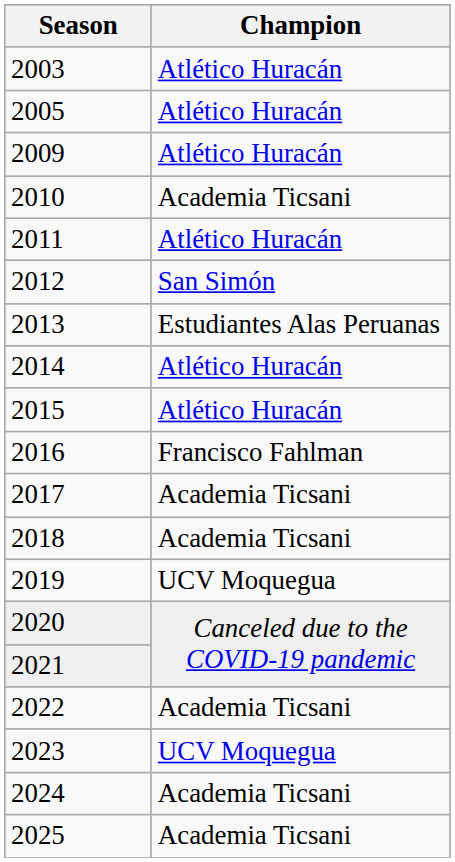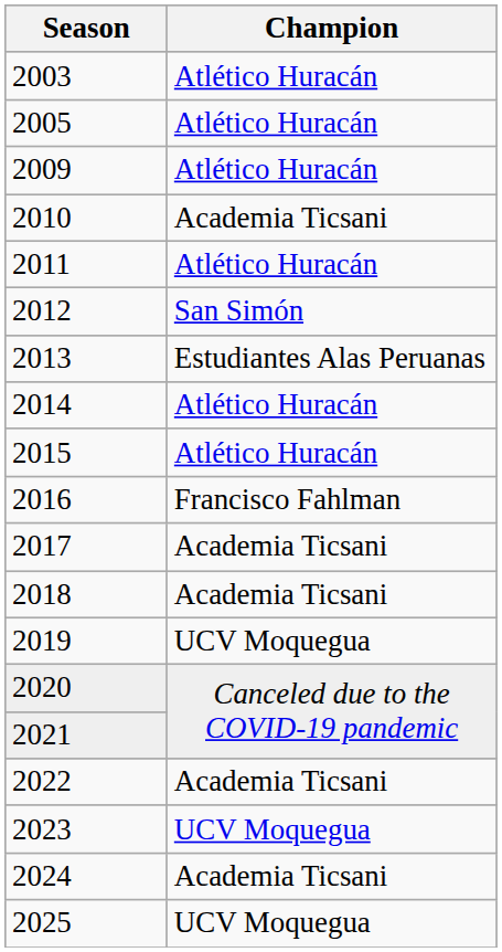 <table class="wikitable sortable">
 <tr>
 <th width=80px>Season</th>
 <th width=170px>Champion</th>
 </tr>
 <tr>
 <td>2003</td>
 <td><a href='#'>Atlético Huracán</a></td>
 </tr>
 <tr>
 <td>2005</td>
 <td><a href='#'>Atlético Huracán</a></td>
 </tr>
 <tr>
 <td>2009</td>
 <td><a href='#'>Atlético Huracán</a></td>
 </tr>
 <tr>
 <td>2010</td>
 <td>Academia Ticsani</td>
 </tr>
 <tr>
 <td>2011</td>
 <td><a href='#'>Atlético Huracán</a></td>
 </tr>
 <tr>
 <td>2012</td>
 <td><a href='#'>San Simón</a></td>
 </tr>
 <tr>
 <td>2013</td>
 <td>Estudiantes Alas Peruanas</td>
 </tr>
 <tr>
 <td>2014</td>
 <td><a href='#'>Atlético Huracán</a></td>
 </tr>
 <tr>
 <td>2015</td>
 <td><a href='#'>Atlético Huracán</a></td>
 </tr>
 <tr>
 <td>2016</td>
 <td>Francisco Fahlman</td>
 </tr>
 <tr>
 <td>2017</td>
 <td>Academia Ticsani</td>
 </tr>
 <tr>
 <td>2018</td>
 <td>Academia Ticsani</td>
 </tr>
 <tr>
 <td>2019</td>
 <td>UCV Moquegua</td>
 </tr>
 <tr bgcolor=#efefef>
 <td>2020</td>
 <td rowspan=2 colspan="1" align=center><em>Canceled due to the <a href='#'>COVID-19 pandemic</a></em></td>
 </tr>
 <tr bgcolor=#efefef>
 <td>2021</td>
 </tr>
 <tr>
 <td>2022</td>
 <td>Academia Ticsani</td>
 </tr>
 <tr>
 <td>2023</td>
 <td><a href='#'>UCV Moquegua</a></td>
 </tr>
 <tr>
 <td>2024</td>
 <td>Academia Ticsani</td>
 </tr>
 <tr>
 <td>2025</td>
-<td>Academia Ticsani</td>
+<td>UCV Moquegua</td>
 </tr>
 <tr>
 </tr>
 </table>
